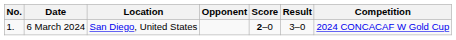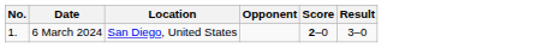 <table class="wikitable">
 <tr>
 <th>No.</th>
 <th>Date</th>
 <th>Location</th>
 <th>Opponent</th>
 <th>Score</th>
 <th>Result</th>
-<th>Competition</th>
 </tr>
 <tr>
 <td>1.</td>
 <td>6 March 2024</td>
 <td><a href='#'>San Diego</a>, United States</td>
 <td></td>
 <td align=center><strong>2</strong>–0</td>
 <td align=center>3–0</td>
-<td rowspan=1><a href='#'>2024 CONCACAF W Gold Cup</a></td>
 </tr>
 </table>
